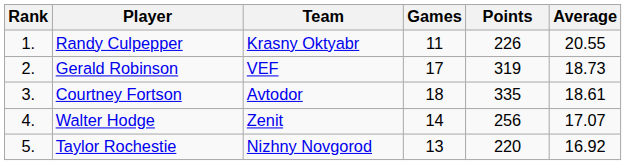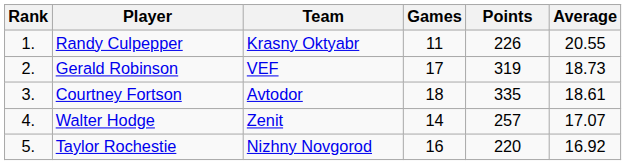 <table class="wikitable" style="text-align: center;">
 <tr>
 <th>Rank</th>
 <th width=180>Player</th>
 <th width=150>Team</th>
 <th width=50>Games</th>
 <th width=75>Points</th>
 <th width=50>Average</th>
 </tr>
 <tr>
 <td>1.</td>
 <td align="left"> <a href='#'>Randy Culpepper</a></td>
 <td align="left"> <a href='#'>Krasny Oktyabr</a></td>
 <td>11</td>
 <td>226</td>
 <td>20.55</td>
 </tr>
 <tr>
 <td>2.</td>
 <td align="left"> <a href='#'>Gerald Robinson</a></td>
 <td align="left"> <a href='#'>VEF</a></td>
 <td>17</td>
 <td>319</td>
 <td>18.73</td>
 </tr>
 <tr>
 <td>3.</td>
 <td align="left"> <a href='#'>Courtney Fortson</a></td>
 <td align="left"> <a href='#'>Avtodor</a></td>
 <td>18</td>
 <td>335</td>
 <td>18.61</td>
 </tr>
 <tr>
 <td>4.</td>
 <td align="left"> <a href='#'>Walter Hodge</a></td>
 <td align="left"> <a href='#'>Zenit</a></td>
 <td>14</td>
-<td>256</td>
+<td>257</td>
 <td>17.07</td>
 </tr>
 <tr>
 <td>5.</td>
 <td align="left"> <a href='#'>Taylor Rochestie</a></td>
 <td align="left"> <a href='#'>Nizhny Novgorod</a></td>
-<td>13</td>
+<td>16</td>
 <td>220</td>
 <td>16.92</td>
 </tr>
 </table>
